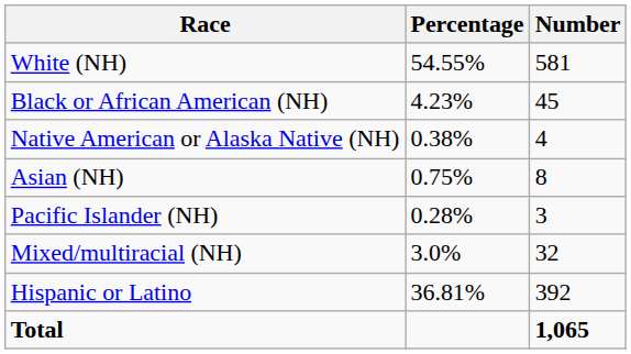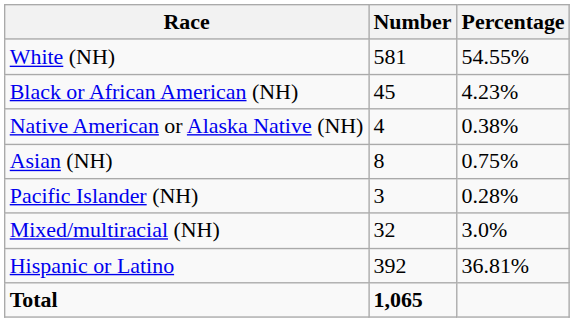 <table class="wikitable">
 <tr>
 <th>Race</th>
+<th>Number</th>
 <th>Percentage</th>
-<th>Number</th>
 </tr>
 <tr>
 <td><a href='#'>White</a> (NH)</td>
+<td>581</td>
 <td>54.55%</td>
-<td>581</td>
 </tr>
 <tr>
 <td><a href='#'>Black or African American</a> (NH)</td>
+<td>45</td>
 <td>4.23%</td>
-<td>45</td>
 </tr>
 <tr>
 <td><a href='#'>Native American</a> or <a href='#'>Alaska Native</a> (NH)</td>
+<td>4</td>
 <td>0.38%</td>
-<td>4</td>
 </tr>
 <tr>
 <td><a href='#'>Asian</a> (NH)</td>
+<td>8</td>
 <td>0.75%</td>
-<td>8</td>
 </tr>
 <tr>
 <td><a href='#'>Pacific Islander</a> (NH)</td>
+<td>3</td>
 <td>0.28%</td>
-<td>3</td>
 </tr>
 <tr>
 <td><a href='#'>Mixed/multiracial</a> (NH)</td>
+<td>32</td>
 <td>3.0%</td>
-<td>32</td>
 </tr>
 <tr>
 <td><a href='#'>Hispanic or Latino</a></td>
+<td>392</td>
 <td>36.81%</td>
-<td>392</td>
 </tr>
 <tr>
 <td><strong>Total</strong></td>
+<td><strong>1,065</strong></td>
 <td></td>
-<td><strong>1,065</strong></td>
 </tr>
 </table>
